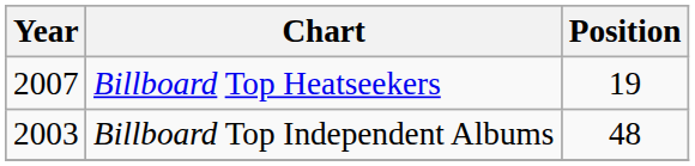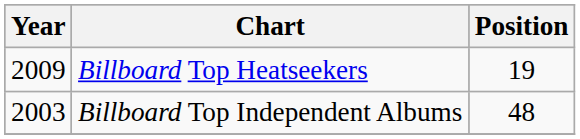 <table class="wikitable">
 <tr>
 <th>Year</th>
 <th>Chart</th>
 <th>Position</th>
 </tr>
 <tr>
-<td>2007</td>
+<td>2009</td>
 <td><em><a href='#'>Billboard</a></em> <a href='#'>Top Heatseekers</a></td>
 <td align="center">19</td>
 </tr>
 <tr>
 <td>2003</td>
 <td><em>Billboard</em> Top Independent Albums</td>
 <td align="center">48</td>
 </tr>
 <tr>
 </tr>
 </table>
